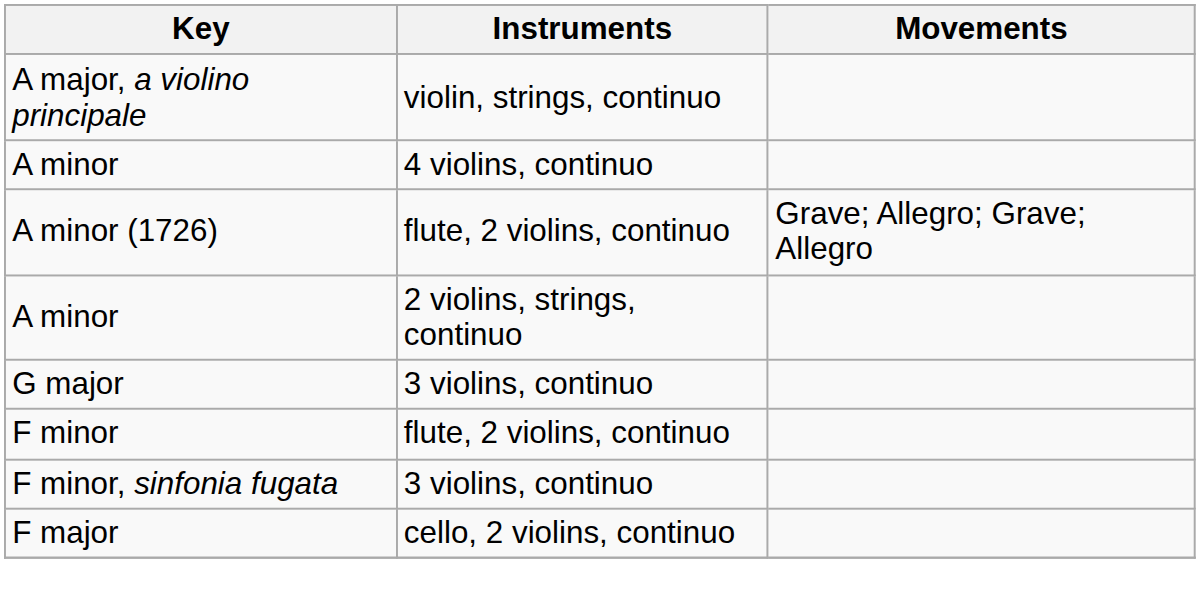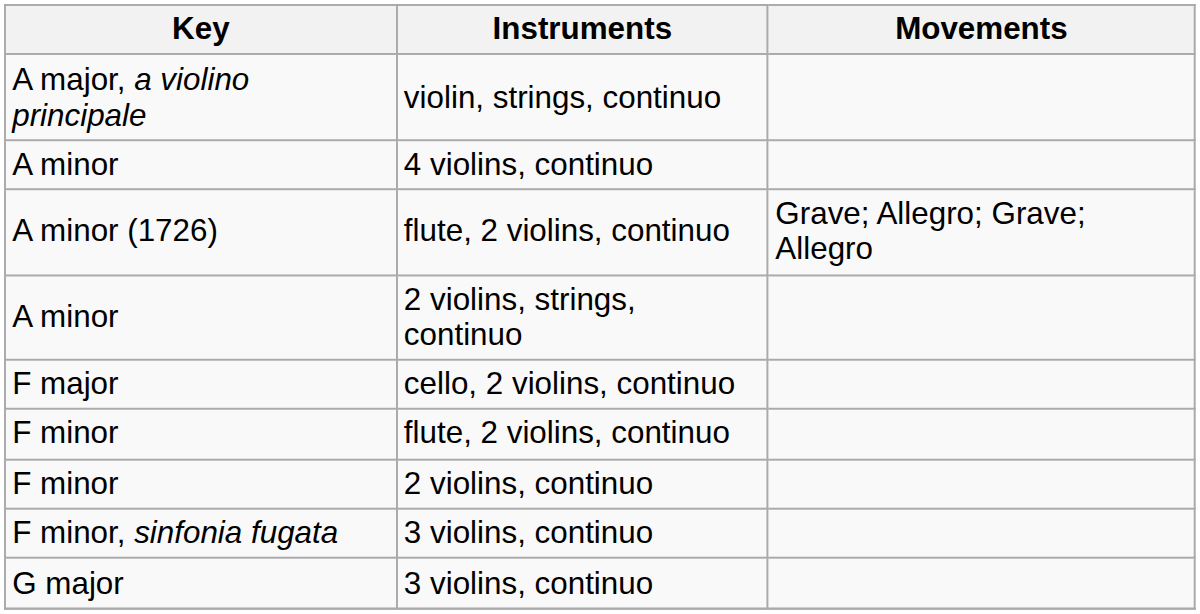 <table class="wikitable">
 <tr>
 <th>Key</th>
 <th>Instruments</th>
 <th>Movements</th>
 </tr>
 <tr>
 <td>A major, <em>a violino principale</em></td>
 <td>violin, strings, continuo</td>
 <td></td>
 </tr>
 <tr>
 <td>A minor</td>
 <td>4 violins, continuo</td>
 <td></td>
 </tr>
 <tr>
 <td>A minor (1726)</td>
 <td>flute, 2 violins, continuo</td>
 <td>Grave; Allegro; Grave; Allegro</td>
 </tr>
 <tr>
 <td>A minor</td>
 <td>2 violins, strings, continuo</td>
 <td></td>
 </tr>
 <tr>
-<td>G major</td>
-<td>3 violins, continuo</td>
+<td>F major</td>
+<td>cello, 2 violins, continuo</td>
 <td></td>
 </tr>
 <tr>
 <td>F minor</td>
 <td>flute, 2 violins, continuo</td>
 <td></td>
 </tr>
 <tr>
+<td>F minor</td>
+<td>2 violins, continuo</td>
+<td></td>
+</tr>
+<tr>
 <td>F minor, <em>sinfonia fugata</em></td>
 <td>3 violins, continuo</td>
 <td></td>
 </tr>
 <tr>
-<td>F major</td>
-<td>cello, 2 violins, continuo</td>
+<td>G major</td>
+<td>3 violins, continuo</td>
 <td></td>
 </tr>
 <tr>
 </tr>
 </table>
